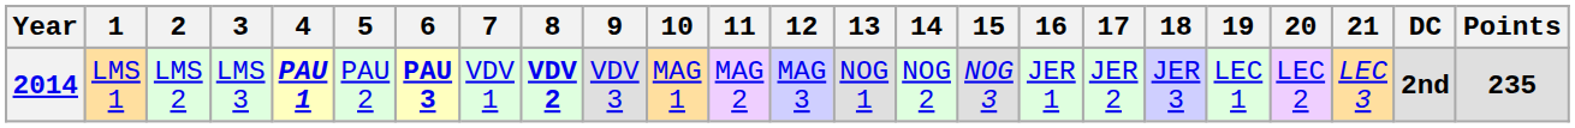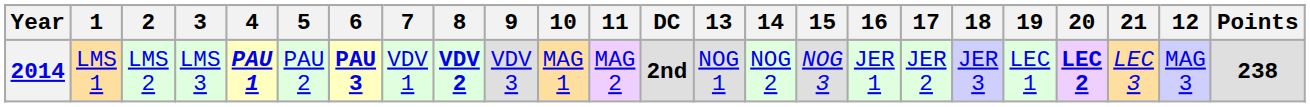 <table class="wikitable" style="text-align:center; font-size:85%">
 <tr>
 <th>Year</th>
 <th>1</th>
 <th>2</th>
 <th>3</th>
 <th>4</th>
 <th>5</th>
 <th>6</th>
 <th>7</th>
 <th>8</th>
 <th>9</th>
 <th>10</th>
 <th>11</th>
-<th>12</th>
+<th>DC</th>
 <th>13</th>
 <th>14</th>
 <th>15</th>
 <th>16</th>
 <th>17</th>
 <th>18</th>
 <th>19</th>
 <th>20</th>
 <th>21</th>
-<th>DC</th>
+<th>12</th>
 <th>Points</th>
 </tr>
 <tr>
 <th><a href='#'>2014</a></th>
 <td style="background:#FFDF9F;"><a href='#'>LMS<br>1</a><br></td>
 <td style="background:#DFFFDF;"><a href='#'>LMS<br>2</a><br></td>
 <td style="background:#DFFFDF;"><a href='#'>LMS<br>3</a><br></td>
 <td style="background:#FFFFBF;"><strong><em><a href='#'>PAU<br>1</a></em></strong><br></td>
 <td style="background:#DFFFDF;"><a href='#'>PAU<br>2</a><br></td>
 <td style="background:#FFFFBF;"><strong><a href='#'>PAU<br>3</a></strong><br></td>
 <td style="background:#DFFFDF;"><a href='#'>VDV<br>1</a><br></td>
 <td style="background:#DFFFDF;"><strong><a href='#'>VDV<br>2</a><br></strong></td>
 <td style="background:#DFDFDF;"><a href='#'>VDV<br>3</a><br></td>
 <td style="background:#FFDF9F;"><a href='#'>MAG<br>1</a><br></td>
 <td style="background:#EFCFFF;"><a href='#'>MAG<br>2</a><br></td>
-<td style="background:#CFCFFF;"><a href='#'>MAG<br>3</a><br></td>
+<th style="background:#DFDFDF;">2nd</th>
 <td style="background:#DFDFDF;"><a href='#'>NOG<br>1</a><br></td>
 <td style="background:#DFFFDF;"><a href='#'>NOG<br>2</a><br></td>
 <td style="background:#DFDFDF;"><em><a href='#'>NOG<br>3</a></em><br></td>
 <td style="background:#DFFFDF;"><a href='#'>JER<br>1</a><br></td>
 <td style="background:#DFFFDF;"><a href='#'>JER<br>2</a><br></td>
 <td style="background:#CFCFFF;"><a href='#'>JER<br>3</a><br></td>
 <td style="background:#DFFFDF;"><a href='#'>LEC<br>1</a><br></td>
-<td style="background:#EFCFFF;"><a href='#'>LEC<br>2</a><br></td>
+<td style="background:#EFCFFF;"><strong><a href='#'>LEC<br>2</a><br></strong></td>
 <td style="background:#FFDF9F;"><em><a href='#'>LEC<br>3</a></em><br></td>
-<th style="background:#DFDFDF;">2nd</th>
-<th style="background:#DFDFDF;">235</th>
+<td style="background:#CFCFFF;"><a href='#'>MAG<br>3</a><br></td>
+<th style="background:#DFDFDF;">238</th>
 </tr>
 </table>
